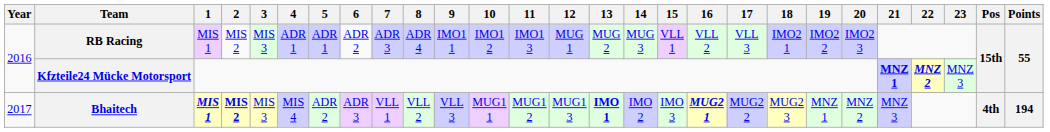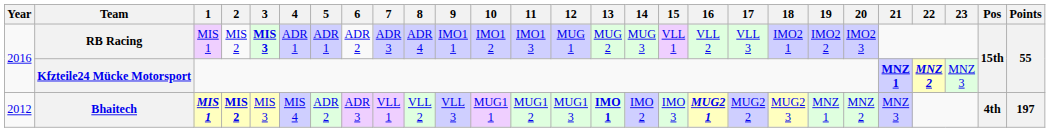 <table class="wikitable" style="text-align:center; font-size:85%">
 <tr>
 <th>Year</th>
 <th>Team</th>
 <th>1</th>
 <th>2</th>
 <th>3</th>
 <th>4</th>
 <th>5</th>
 <th>6</th>
 <th>7</th>
 <th>8</th>
 <th>9</th>
 <th>10</th>
 <th>11</th>
 <th>12</th>
 <th>13</th>
 <th>14</th>
 <th>15</th>
 <th>16</th>
 <th>17</th>
 <th>18</th>
 <th>19</th>
 <th>20</th>
 <th>21</th>
 <th>22</th>
 <th>23</th>
 <th>Pos</th>
 <th>Points</th>
 </tr>
 <tr>
 <td rowspan="2"><a href='#'>2016</a></td>
 <th nowrap>RB Racing</th>
 <td style="background:#EFCFFF;"><a href='#'>MIS<br>1</a><br></td>
 <td style="background:#;"><a href='#'>MIS<br>2</a></td>
-<td style="background:#DFFFDF;"><a href='#'>MIS<br>3</a><br></td>
+<td style="background:#DFFFDF;"><strong><a href='#'>MIS<br>3</a><br></strong></td>
 <td style="background:#CFCFFF;"><a href='#'>ADR<br>1</a><br></td>
 <td style="background:#CFCFFF;"><a href='#'>ADR<br>1</a><br></td>
 <td style="background:#;"><a href='#'>ADR<br>2</a></td>
 <td style="background:#CFCFFF;"><a href='#'>ADR<br>3</a><br></td>
 <td style="background:#CFCFFF;"><a href='#'>ADR<br>4</a><br></td>
 <td style="background:#CFCFFF;"><a href='#'>IMO1<br>1</a><br></td>
 <td style="background:#CFCFFF;"><a href='#'>IMO1<br>2</a><br></td>
 <td style="background:#CFCFFF;"><a href='#'>IMO1<br>3</a><br></td>
 <td style="background:#CFCFFF;"><a href='#'>MUG<br>1</a><br></td>
 <td style="background:#DFFFDF;"><a href='#'>MUG<br>2</a><br></td>
 <td style="background:#DFFFDF;"><a href='#'>MUG<br>3</a><br></td>
 <td style="background:#EFCFFF;"><a href='#'>VLL<br>1</a><br></td>
 <td style="background:#DFFFDF;"><a href='#'>VLL<br>2</a><br></td>
 <td style="background:#DFFFDF;"><a href='#'>VLL<br>3</a><br></td>
 <td style="background:#CFCFFF;"><a href='#'>IMO2<br>1</a><br></td>
 <td style="background:#CFCFFF;"><a href='#'>IMO2<br>2</a><br></td>
 <td style="background:#CFCFFF;"><a href='#'>IMO2<br>3</a><br></td>
 <td colspan=3></td>
 <th rowspan="2">15th</th>
 <th rowspan="2">55</th>
 </tr>
 <tr>
 <th nowrap><a href='#'>Kfzteile24 Mücke Motorsport</a></th>
 <td colspan=20></td>
 <td style="background:#CFCFFF;"><strong><a href='#'>MNZ<br>1</a></strong><br></td>
 <td style="background:#FFFFBF;"><strong><em><a href='#'>MNZ<br>2</a></em></strong><br></td>
 <td style="background:#DFFFDF;"><a href='#'>MNZ<br>3</a><br></td>
 </tr>
 <tr>
-<td><a href='#'>2017</a></td>
+<td><a href='#'>2012</a></td>
 <th nowrap><a href='#'>Bhaitech</a></th>
 <td style="background:#FFFFBF;"><strong><em><a href='#'>MIS<br>1</a></em></strong><br></td>
 <td style="background:#FFFFBF;"><strong><a href='#'>MIS<br>2</a></strong><br></td>
 <td style="background:#FFFFBF;"><a href='#'>MIS<br>3</a><br></td>
 <td style="background:#CFCFFF;"><a href='#'>MIS<br>4</a><br></td>
 <td style="background:#DFFFDF;"><a href='#'>ADR<br>2</a><br></td>
 <td style="background:#EFCFFF;"><a href='#'>ADR<br>3</a><br></td>
 <td style="background:#EFCFFF;"><a href='#'>VLL<br>1</a><br></td>
 <td style="background:#DFFFDF;"><a href='#'>VLL<br>2</a><br></td>
 <td style="background:#CFCFFF;"><a href='#'>VLL<br>3</a><br></td>
 <td style="background:#EFCFFF;"><a href='#'>MUG1<br>1</a><br></td>
 <td style="background:#DFFFDF;"><a href='#'>MUG1<br>2</a><br></td>
 <td style="background:#DFFFDF;"><a href='#'>MUG1<br>3</a><br></td>
 <td style="background:#DFFFDF;"><strong><a href='#'>IMO<br>1</a><br></strong></td>
 <td style="background:#CFCFFF;"><a href='#'>IMO<br>2</a><br></td>
 <td style="background:#DFFFDF;"><a href='#'>IMO<br>3</a><br></td>
 <td style="background:#FFFFBF;"><strong><em><a href='#'>MUG2<br>1</a></em></strong><br></td>
 <td style="background:#CFCFFF;"><a href='#'>MUG2<br>2</a><br></td>
 <td style="background:#FFFFBF;"><a href='#'>MUG2<br>3</a><br></td>
 <td style="background:#DFFFDF;"><a href='#'>MNZ<br>1</a><br></td>
 <td style="background:#DFFFDF;"><a href='#'>MNZ<br>2</a><br></td>
 <td style="background:#CFCFFF;"><a href='#'>MNZ<br>3</a><br></td>
 <td colspan=2></td>
 <th>4th</th>
-<th>194</th>
+<th>197</th>
 </tr>
 </table>
